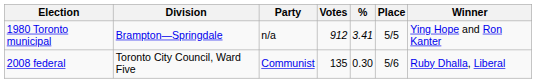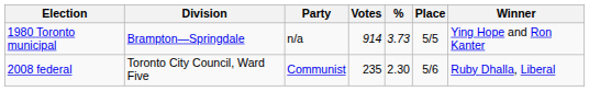 <table class="wikitable" width="800">
 <tr>
 <th align="left">Election</th>
 <th align="left">Division</th>
 <th align="left">Party</th>
 <th align="right">Votes</th>
 <th align="right">%</th>
 <th align="center">Place</th>
 <th align="center">Winner</th>
 </tr>
 <tr>
 <td align="left"><a href='#'>1980 Toronto municipal</a></td>
 <td align="left"><a href='#'>Brampton—Springdale</a></td>
 <td align="left">n/a</td>
-<td align="right"><em>912</em></td>
-<td align="right"><em>3.41</em></td>
+<td align="right"><em>914</em></td>
+<td align="right"><em>3.73</em></td>
 <td align="center">5/5</td>
 <td align="left"><a href='#'>Ying Hope</a> and <a href='#'>Ron Kanter</a></td>
 </tr>
 <tr>
 <td align="left"><a href='#'>2008 federal</a></td>
 <td align="left">Toronto City Council, Ward Five</td>
 <td align="left"><a href='#'>Communist</a></td>
-<td align="right">135</td>
-<td align="right">0.30</td>
+<td align="right">235</td>
+<td align="right">2.30</td>
 <td align="center">5/6</td>
 <td align="left"><a href='#'>Ruby Dhalla</a>, <a href='#'>Liberal</a></td>
 </tr>
 </table>
